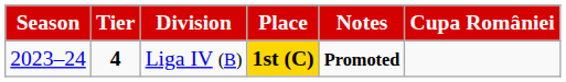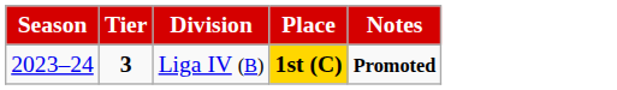 <table class="wikitable" style="text-align:center; font-size:90%">
 <tr>
 <th style="background:#d50000; color:white; text-align:center;">Season</th>
 <th style="background:#d50000; color:white; text-align:center;">Tier</th>
 <th style="background:#d50000; color:white; text-align:center;">Division</th>
 <th style="background:#d50000; color:white; text-align:center;">Place</th>
 <th style="background:#d50000; color:white; text-align:center;">Notes</th>
-<th style="background:#d50000; color:white; text-align:center;">Cupa României</th>
 </tr>
 <tr>
 <td><a href='#'>2023–24</a></td>
-<td><strong>4</strong></td>
+<td><strong>3</strong></td>
 <td><a href='#'>Liga IV</a> <small>(<a href='#'>B</a>)</small></td>
 <td align=center bgcolor=gold><strong>1st (C)</strong></td>
 <td><strong><small>Promoted</small></strong></td>
-<td></td>
 </tr>
 </table>
